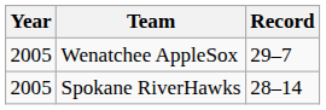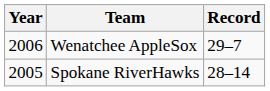 <table class="wikitable">
 <tr>
 <th>Year</th>
 <th>Team</th>
 <th>Record</th>
 </tr>
 <tr>
-<td>2005</td>
+<td>2006</td>
 <td>Wenatchee AppleSox</td>
 <td>29–7</td>
 </tr>
 <tr>
 <td>2005</td>
 <td>Spokane RiverHawks</td>
 <td>28–14</td>
 </tr>
 </table>
